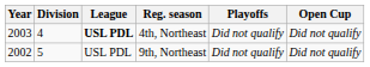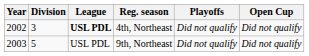 <table class="wikitable">
 <tr>
 <th>Year</th>
 <th>Division</th>
 <th>League</th>
 <th>Reg. season</th>
 <th>Playoffs</th>
 <th>Open Cup</th>
 </tr>
 <tr>
-<td>2003</td>
-<td>4</td>
+<td>2002</td>
+<td>3</td>
 <td><strong>USL PDL</strong></td>
 <td>4th, Northeast</td>
 <td><em>Did not qualify</em></td>
 <td><em>Did not qualify</em></td>
 </tr>
 <tr>
-<td>2002</td>
+<td>2003</td>
 <td>5</td>
 <td>USL PDL</td>
 <td>9th, Northeast</td>
 <td><em>Did not qualify</em></td>
 <td><em>Did not qualify</em></td>
 </tr>
 </table>
